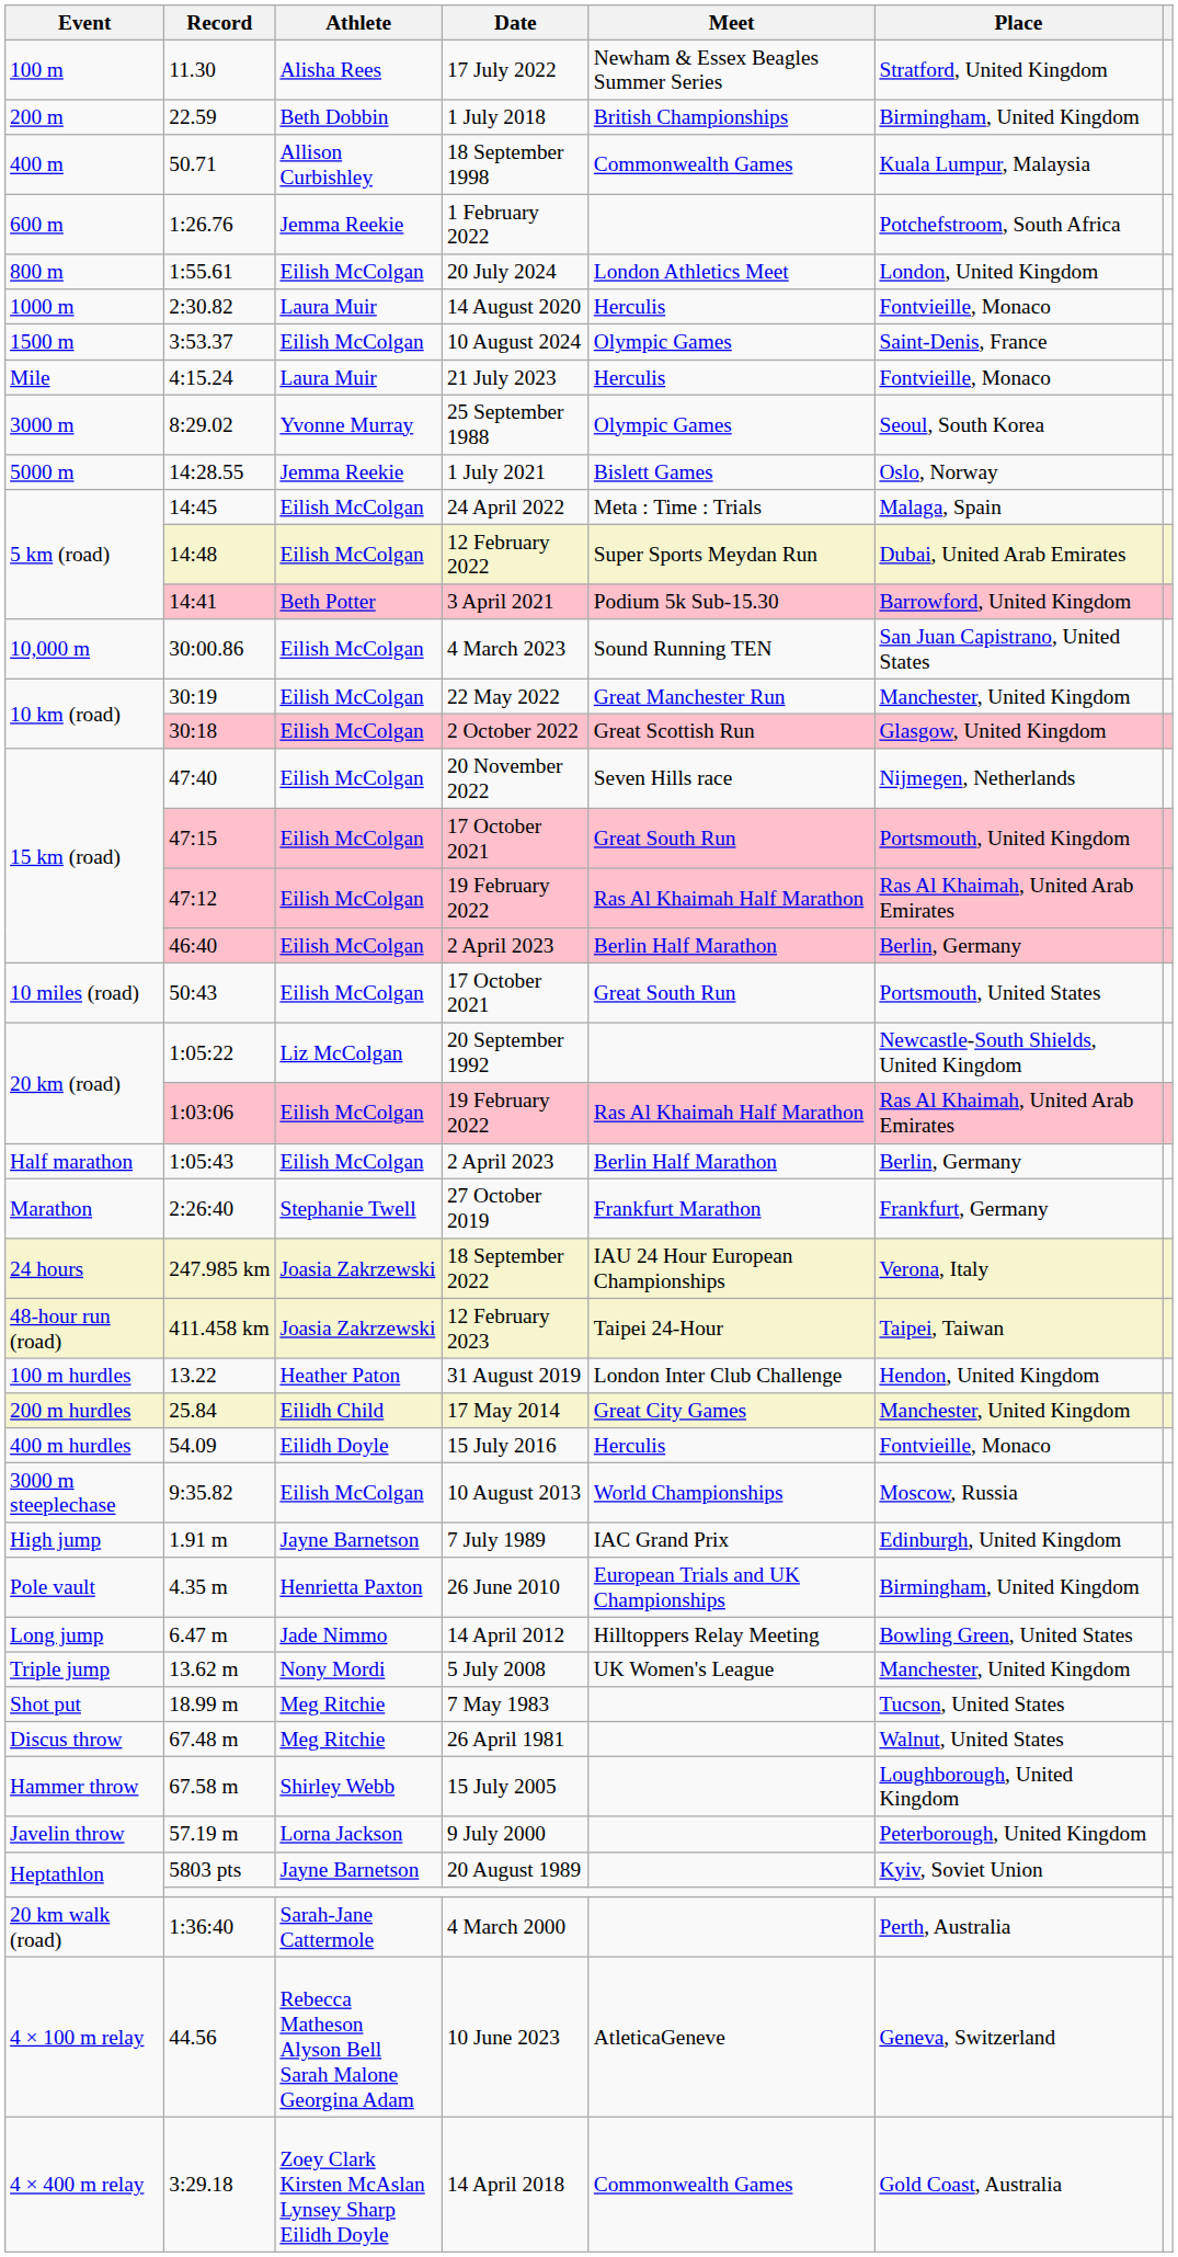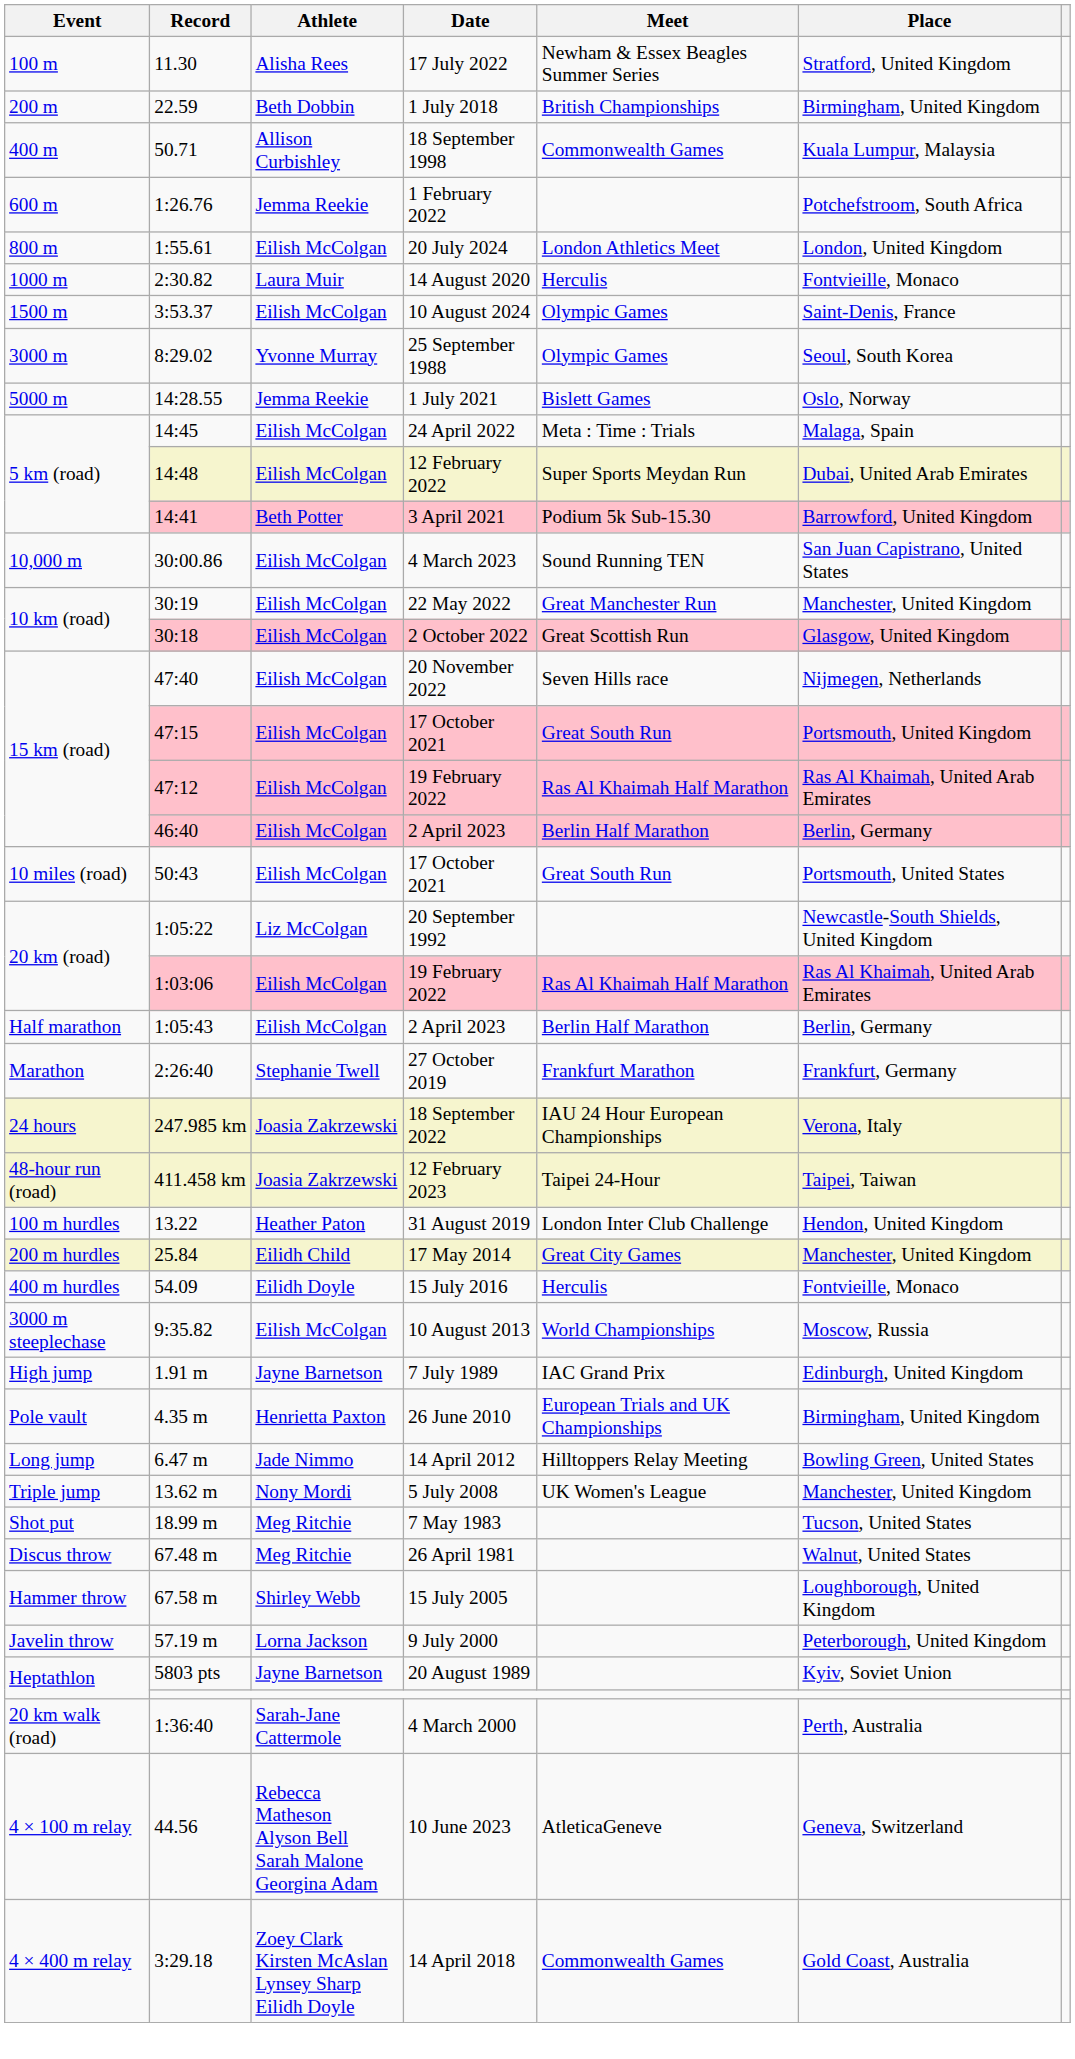 <table class="wikitable" style="font-size:95%; width: 95%;">
 <tr>
 <th>Event</th>
 <th>Record</th>
 <th>Athlete</th>
 <th>Date</th>
 <th>Meet</th>
 <th>Place</th>
 <th></th>
 </tr>
 <tr>
 <td><a href='#'>100 m</a></td>
 <td>11.30 </td>
 <td><a href='#'>Alisha Rees</a></td>
 <td>17 July 2022</td>
 <td>Newham & Essex Beagles Summer Series</td>
 <td><a href='#'>Stratford</a>, United Kingdom</td>
 <td></td>
 </tr>
 <tr>
 <td><a href='#'>200 m</a></td>
 <td>22.59 </td>
 <td><a href='#'>Beth Dobbin</a></td>
 <td>1 July 2018</td>
 <td><a href='#'>British Championships</a></td>
 <td><a href='#'>Birmingham</a>, United Kingdom</td>
 <td></td>
 </tr>
 <tr>
 <td><a href='#'>400 m</a></td>
 <td>50.71</td>
 <td><a href='#'>Allison Curbishley</a></td>
 <td>18 September 1998</td>
 <td><a href='#'>Commonwealth Games</a></td>
 <td><a href='#'>Kuala Lumpur</a>, Malaysia</td>
 <td></td>
 </tr>
 <tr>
 <td><a href='#'>600 m</a></td>
 <td>1:26.76 </td>
 <td><a href='#'>Jemma Reekie</a></td>
 <td>1 February 2022</td>
 <td></td>
 <td><a href='#'>Potchefstroom</a>, South Africa</td>
 <td></td>
 </tr>
 <tr>
 <td><a href='#'>800 m</a></td>
 <td>1:55.61</td>
 <td><a href='#'>Eilish McColgan</a></td>
 <td>20 July 2024</td>
 <td><a href='#'>London Athletics Meet</a></td>
 <td><a href='#'>London</a>, United Kingdom</td>
 <td></td>
 </tr>
 <tr>
 <td><a href='#'>1000 m</a></td>
 <td>2:30.82</td>
 <td><a href='#'>Laura Muir</a></td>
 <td>14 August 2020</td>
 <td><a href='#'>Herculis</a></td>
 <td><a href='#'>Fontvieille</a>, Monaco</td>
 <td></td>
 </tr>
 <tr>
 <td><a href='#'>1500 m</a></td>
 <td>3:53.37</td>
 <td><a href='#'>Eilish McColgan</a></td>
 <td>10 August 2024</td>
 <td><a href='#'>Olympic Games</a></td>
 <td><a href='#'>Saint-Denis</a>, France</td>
-<td></td>
-</tr>
-<tr>
-<td><a href='#'>Mile</a></td>
-<td>4:15.24</td>
-<td><a href='#'>Laura Muir</a></td>
-<td>21 July 2023</td>
-<td><a href='#'>Herculis</a></td>
-<td><a href='#'>Fontvieille</a>, Monaco</td>
 <td></td>
 </tr>
 <tr>
 <td><a href='#'>3000 m</a></td>
 <td>8:29.02</td>
 <td><a href='#'>Yvonne Murray</a></td>
 <td>25 September 1988</td>
 <td><a href='#'>Olympic Games</a></td>
 <td><a href='#'>Seoul</a>, South Korea</td>
 <td></td>
 </tr>
 <tr>
 <td><a href='#'>5000 m</a></td>
 <td>14:28.55</td>
 <td><a href='#'>Jemma Reekie</a></td>
 <td>1 July 2021</td>
 <td><a href='#'>Bislett Games</a></td>
 <td><a href='#'>Oslo</a>, Norway</td>
 <td></td>
 </tr>
 <tr>
 <td rowspan=3><a href='#'>5 km</a> (road)</td>
 <td>14:45 </td>
 <td><a href='#'>Eilish McColgan</a></td>
 <td>24 April 2022</td>
 <td>Meta : Time : Trials</td>
 <td><a href='#'>Malaga</a>, Spain</td>
 <td></td>
 </tr>
 <tr style="background:#f6F5CE;">
 <td>14:48 </td>
 <td><a href='#'>Eilish McColgan</a></td>
 <td>12 February 2022</td>
 <td>Super Sports Meydan Run</td>
 <td><a href='#'>Dubai</a>, United Arab Emirates</td>
 <td></td>
 </tr>
 <tr style="background:pink">
 <td>14:41 </td>
 <td><a href='#'>Beth Potter</a></td>
 <td>3 April 2021</td>
 <td>Podium 5k Sub-15.30</td>
 <td><a href='#'>Barrowford</a>, United Kingdom</td>
 <td></td>
 </tr>
 <tr>
 <td><a href='#'>10,000 m</a></td>
 <td>30:00.86</td>
 <td><a href='#'>Eilish McColgan</a></td>
 <td>4 March 2023</td>
 <td>Sound Running TEN</td>
 <td><a href='#'>San Juan Capistrano</a>, United States</td>
 <td></td>
 </tr>
 <tr>
 <td rowspan=2><a href='#'>10 km</a> (road)</td>
 <td>30:19 </td>
 <td><a href='#'>Eilish McColgan</a></td>
 <td>22 May 2022</td>
 <td><a href='#'>Great Manchester Run</a></td>
 <td><a href='#'>Manchester</a>, United Kingdom</td>
 <td></td>
 </tr>
 <tr style="background:pink">
 <td>30:18  </td>
 <td><a href='#'>Eilish McColgan</a></td>
 <td>2 October 2022</td>
 <td>Great Scottish Run</td>
 <td><a href='#'>Glasgow</a>, United Kingdom</td>
 <td></td>
 </tr>
 <tr>
 <td rowspan=4><a href='#'>15 km</a> (road)</td>
 <td>47:40</td>
 <td><a href='#'>Eilish McColgan</a></td>
 <td>20 November 2022</td>
 <td>Seven Hills race</td>
 <td><a href='#'>Nijmegen</a>, Netherlands</td>
 <td></td>
 </tr>
 <tr style="background:pink">
 <td>47:15</td>
 <td><a href='#'>Eilish McColgan</a></td>
 <td>17 October 2021</td>
 <td><a href='#'>Great South Run</a></td>
 <td><a href='#'>Portsmouth</a>, United Kingdom</td>
 <td></td>
 </tr>
 <tr style="background:pink">
 <td>47:12 </td>
 <td><a href='#'>Eilish McColgan</a></td>
 <td>19 February 2022</td>
 <td><a href='#'>Ras Al Khaimah Half Marathon</a></td>
 <td><a href='#'>Ras Al Khaimah</a>, United Arab Emirates</td>
 <td></td>
 </tr>
 <tr style="background:pink">
 <td>46:40 </td>
 <td><a href='#'>Eilish McColgan</a></td>
 <td>2 April 2023</td>
 <td><a href='#'>Berlin Half Marathon</a></td>
 <td><a href='#'>Berlin</a>, Germany</td>
 <td></td>
 </tr>
 <tr>
 <td><a href='#'>10 miles</a> (road)</td>
 <td>50:43</td>
 <td><a href='#'>Eilish McColgan</a></td>
 <td>17 October 2021</td>
 <td><a href='#'>Great South Run</a></td>
 <td><a href='#'>Portsmouth</a>, United States</td>
 <td></td>
 </tr>
 <tr>
 <td rowspan=2><a href='#'>20 km</a> (road)</td>
 <td>1:05:22</td>
 <td><a href='#'>Liz McColgan</a></td>
 <td>20 September 1992</td>
 <td></td>
 <td><a href='#'>Newcastle</a>-<a href='#'>South Shields</a>, United Kingdom</td>
 <td></td>
 </tr>
 <tr style="background:pink">
 <td>1:03:06 </td>
 <td><a href='#'>Eilish McColgan</a></td>
 <td>19 February 2022</td>
 <td><a href='#'>Ras Al Khaimah Half Marathon</a></td>
 <td><a href='#'>Ras Al Khaimah</a>, United Arab Emirates</td>
 <td></td>
 </tr>
 <tr>
 <td><a href='#'>Half marathon</a></td>
 <td>1:05:43 </td>
 <td><a href='#'>Eilish McColgan</a></td>
 <td>2 April 2023</td>
 <td><a href='#'>Berlin Half Marathon</a></td>
 <td><a href='#'>Berlin</a>, Germany</td>
 <td></td>
 </tr>
 <tr>
 <td><a href='#'>Marathon</a></td>
 <td>2:26:40</td>
 <td><a href='#'>Stephanie Twell</a></td>
 <td>27 October 2019</td>
 <td><a href='#'>Frankfurt Marathon</a></td>
 <td><a href='#'>Frankfurt</a>, Germany</td>
 <td></td>
 </tr>
 <tr style="background:#f6F5CE;">
 <td><a href='#'>24 hours</a></td>
 <td>247.985 km</td>
 <td><a href='#'>Joasia Zakrzewski</a></td>
 <td>18 September 2022</td>
 <td>IAU 24 Hour European Championships</td>
 <td><a href='#'>Verona</a>, Italy</td>
 <td></td>
 </tr>
 <tr style="background:#f6F5CE;">
 <td><a href='#'>48-hour run</a> (road)</td>
 <td>411.458 km</td>
 <td><a href='#'>Joasia Zakrzewski</a></td>
 <td>12 February 2023</td>
 <td>Taipei 24-Hour</td>
 <td><a href='#'>Taipei</a>, Taiwan</td>
 <td></td>
 </tr>
 <tr>
 <td><a href='#'>100 m hurdles</a></td>
 <td>13.22 </td>
 <td><a href='#'>Heather Paton</a></td>
 <td>31 August 2019</td>
 <td>London Inter Club Challenge</td>
 <td><a href='#'>Hendon</a>, United Kingdom</td>
 <td></td>
 </tr>
 <tr style="background:#f6F5CE;">
 <td><a href='#'>200 m hurdles</a></td>
 <td>25.84</td>
 <td><a href='#'>Eilidh Child</a></td>
 <td>17 May 2014</td>
 <td><a href='#'>Great City Games</a></td>
 <td><a href='#'>Manchester</a>, United Kingdom</td>
 <td></td>
 </tr>
 <tr>
 <td><a href='#'>400 m hurdles</a></td>
 <td>54.09</td>
 <td><a href='#'>Eilidh Doyle</a></td>
 <td>15 July 2016</td>
 <td><a href='#'>Herculis</a></td>
 <td><a href='#'>Fontvieille</a>, Monaco</td>
 <td></td>
 </tr>
 <tr>
 <td><a href='#'>3000 m steeplechase</a></td>
 <td>9:35.82</td>
 <td><a href='#'>Eilish McColgan</a></td>
 <td>10 August 2013</td>
 <td><a href='#'>World Championships</a></td>
 <td><a href='#'>Moscow</a>, Russia</td>
 <td></td>
 </tr>
 <tr>
 <td><a href='#'>High jump</a></td>
 <td>1.91 m</td>
 <td><a href='#'>Jayne Barnetson</a></td>
 <td>7 July 1989</td>
 <td>IAC Grand Prix</td>
 <td><a href='#'>Edinburgh</a>, United Kingdom</td>
 <td></td>
 </tr>
 <tr>
 <td><a href='#'>Pole vault</a></td>
 <td>4.35 m</td>
 <td><a href='#'>Henrietta Paxton</a></td>
 <td>26 June 2010</td>
 <td><a href='#'>European Trials and UK Championships</a></td>
 <td><a href='#'>Birmingham</a>, United Kingdom</td>
 <td></td>
 </tr>
 <tr>
 <td><a href='#'>Long jump</a></td>
 <td>6.47 m</td>
 <td><a href='#'>Jade Nimmo</a></td>
 <td>14 April 2012</td>
 <td>Hilltoppers Relay Meeting</td>
 <td><a href='#'>Bowling Green</a>, United States</td>
 <td></td>
 </tr>
 <tr>
 <td><a href='#'>Triple jump</a></td>
 <td>13.62 m</td>
 <td><a href='#'>Nony Mordi</a></td>
 <td>5 July 2008</td>
 <td>UK Women's League</td>
 <td><a href='#'>Manchester</a>, United Kingdom</td>
 <td></td>
 </tr>
 <tr>
 <td><a href='#'>Shot put</a></td>
 <td>18.99 m</td>
 <td><a href='#'>Meg Ritchie</a></td>
 <td>7 May 1983</td>
 <td></td>
 <td><a href='#'>Tucson</a>, United States</td>
 <td></td>
 </tr>
 <tr>
 <td><a href='#'>Discus throw</a></td>
 <td>67.48 m</td>
 <td><a href='#'>Meg Ritchie</a></td>
 <td>26 April 1981</td>
 <td></td>
 <td><a href='#'>Walnut</a>, United States</td>
 <td></td>
 </tr>
 <tr>
 <td><a href='#'>Hammer throw</a></td>
 <td>67.58 m</td>
 <td><a href='#'>Shirley Webb</a></td>
 <td>15 July 2005</td>
 <td></td>
 <td><a href='#'>Loughborough</a>, United Kingdom</td>
 <td></td>
 </tr>
 <tr>
 <td><a href='#'>Javelin throw</a></td>
 <td>57.19 m</td>
 <td><a href='#'>Lorna Jackson</a></td>
 <td>9 July 2000</td>
 <td></td>
 <td><a href='#'>Peterborough</a>, United Kingdom</td>
 <td></td>
 </tr>
 <tr>
 <td rowspan=2><a href='#'>Heptathlon</a></td>
 <td>5803 pts</td>
 <td><a href='#'>Jayne Barnetson</a></td>
 <td>20 August 1989</td>
 <td></td>
 <td><a href='#'>Kyiv</a>, Soviet Union</td>
 <td></td>
 </tr>
 <tr>
 <td colspan=5></td>
 <td></td>
 </tr>
 <tr>
 <td><a href='#'>20 km walk</a> (road)</td>
 <td>1:36:40</td>
 <td><a href='#'>Sarah-Jane Cattermole</a></td>
 <td>4 March 2000</td>
 <td></td>
 <td><a href='#'>Perth</a>, Australia</td>
 <td></td>
 </tr>
 <tr>
 <td><a href='#'>4 × 100 m relay</a></td>
 <td>44.56</td>
 <td><br><a href='#'>Rebecca Matheson</a><br><a href='#'>Alyson Bell</a><br><a href='#'>Sarah Malone</a><br><a href='#'>Georgina Adam</a></td>
 <td>10 June 2023</td>
 <td>AtleticaGeneve</td>
 <td><a href='#'>Geneva</a>, Switzerland</td>
 <td></td>
 </tr>
 <tr>
 <td><a href='#'>4 × 400 m relay</a></td>
 <td>3:29.18</td>
 <td><br><a href='#'>Zoey Clark</a><br><a href='#'>Kirsten McAslan</a><br><a href='#'>Lynsey Sharp</a><br><a href='#'>Eilidh Doyle</a></td>
 <td>14 April 2018</td>
 <td><a href='#'>Commonwealth Games</a></td>
 <td><a href='#'>Gold Coast</a>, Australia</td>
 <td></td>
 </tr>
 </table>
